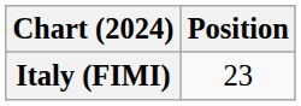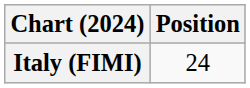 <table class="wikitable sortable plainrowheaders" style="text-align:center">
 <tr>
 <th scope="col">Chart (2024)</th>
 <th scope="col">Position</th>
 </tr>
 <tr>
 <th scope="row">Italy (FIMI)</th>
-<td>23</td>
+<td>24</td>
 </tr>
 </table>
